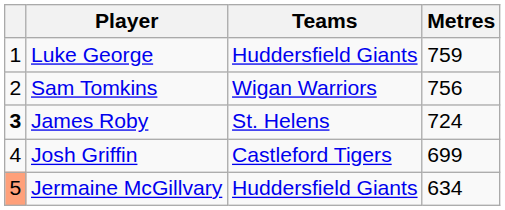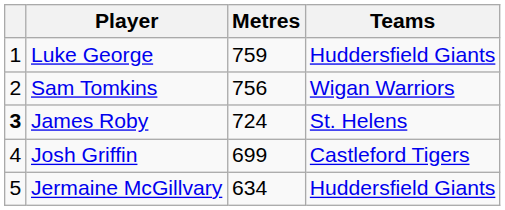 <table class="wikitable">
 <tr>
 <th></th>
 <th>Player</th>
+<th>Metres</th>
 <th>Teams</th>
-<th>Metres</th>
 </tr>
 <tr>
 <td>1</td>
 <td><a href='#'>Luke George</a></td>
+<td>759</td>
 <td><a href='#'>Huddersfield Giants</a></td>
-<td>759</td>
 </tr>
 <tr>
 <td>2</td>
 <td><a href='#'>Sam Tomkins</a></td>
+<td>756</td>
 <td><a href='#'>Wigan Warriors</a></td>
-<td>756</td>
 </tr>
 <tr>
 <td><strong>3</strong></td>
 <td><a href='#'>James Roby</a></td>
+<td>724</td>
 <td><a href='#'>St. Helens</a></td>
-<td>724</td>
 </tr>
 <tr>
 <td>4</td>
 <td><a href='#'>Josh Griffin</a></td>
+<td>699</td>
 <td><a href='#'>Castleford Tigers</a></td>
-<td>699</td>
 </tr>
 <tr>
-<td style="background: lightsalmon;">5</td>
+<td>5</td>
 <td><a href='#'>Jermaine McGillvary</a></td>
+<td>634</td>
 <td><a href='#'>Huddersfield Giants</a></td>
-<td>634</td>
 </tr>
 </table>
